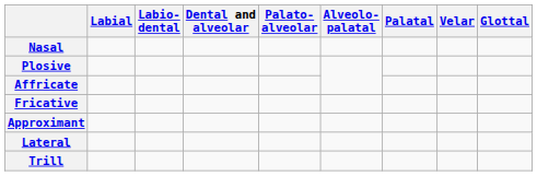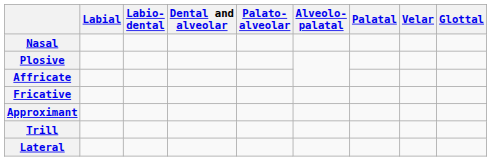 <table class="wikitable">
 <tr>
 <th> </th>
 <th><a href='#'>Labial</a></th>
 <th><a href='#'>Labio-<br>dental</a></th>
 <th><a href='#'>Dental</a> and<br><a href='#'>alveolar</a></th>
 <th><a href='#'>Palato-<br>alveolar</a></th>
 <th><a href='#'>Alveolo-<br>palatal</a></th>
 <th><a href='#'>Palatal</a></th>
 <th><a href='#'>Velar</a></th>
 <th><a href='#'>Glottal</a></th>
 </tr>
 <tr>
 <th><a href='#'>Nasal</a></th>
 <td align=center></td>
 <td> </td>
 <td align=center></td>
 <td> </td>
 <td> </td>
 <td align=center></td>
 <td align=center></td>
 <td> </td>
 </tr>
 <tr>
 <th><a href='#'>Plosive</a></th>
 <td align=center></td>
 <td> </td>
 <td align=center></td>
 <td> </td>
 <td rowspan="2"></td>
 <td> </td>
 <td align=center></td>
 <td> </td>
 </tr>
 <tr>
 <th><a href='#'>Affricate</a></th>
 <td> </td>
 <td> </td>
 <td align=center>  </td>
 <td align=center>  </td>
 <td> </td>
 <td> </td>
 <td> </td>
 </tr>
 <tr>
 <th><a href='#'>Fricative</a></th>
 <td> </td>
 <td align=center></td>
 <td align=center></td>
 <td align=center></td>
 <td> </td>
 <td align=center></td>
 <td> </td>
 <td align=center></td>
 </tr>
 <tr>
 <th><a href='#'>Approximant</a></th>
 <td> </td>
 <td> </td>
 <td> </td>
 <td> </td>
 <td> </td>
 <td align=center></td>
 <td> </td>
 <td> </td>
 </tr>
 <tr>
+<th><a href='#'>Trill</a></th>
+<td> </td>
+<td> </td>
+<td align=center></td>
+<td> </td>
+<td> </td>
+<td> </td>
+<td> </td>
+<td> </td>
+</tr>
+<tr>
 <th><a href='#'>Lateral</a></th>
 <td> </td>
 <td> </td>
 <td align=center></td>
 <td> </td>
 <td> </td>
 <td align=center></td>
 <td> </td>
 <td> </td>
 </tr>
-<tr>
-<th><a href='#'>Trill</a></th>
-<td> </td>
-<td> </td>
-<td align=center></td>
-<td> </td>
-<td> </td>
-<td> </td>
-<td> </td>
-<td> </td>
-</tr>
 </table>
